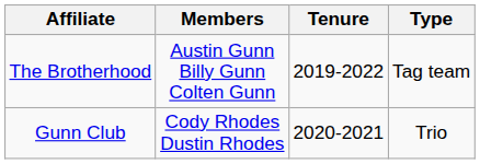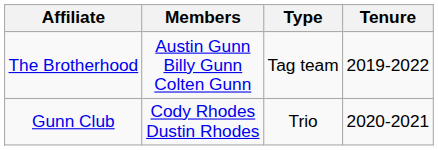 <table class="wikitable sortable" style="text-align:center;">
 <tr>
 <th>Affiliate</th>
 <th>Members</th>
+<th>Type</th>
 <th>Tenure</th>
-<th>Type</th>
 </tr>
 <tr>
 <td><a href='#'>The Brotherhood</a></td>
 <td><a href='#'>Austin Gunn</a><br><a href='#'>Billy Gunn</a><br><a href='#'>Colten Gunn</a></td>
+<td>Tag team</td>
 <td>2019-2022</td>
-<td>Tag team</td>
 </tr>
 <tr>
 <td><a href='#'>Gunn Club</a></td>
 <td><a href='#'>Cody Rhodes</a><br><a href='#'>Dustin Rhodes</a></td>
+<td>Trio</td>
 <td>2020-2021</td>
-<td>Trio</td>
 </tr>
 </table>
